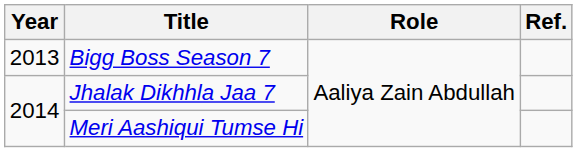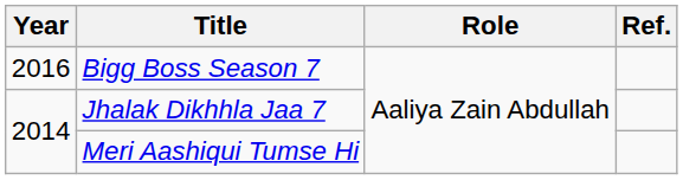 <table class="wikitable">
 <tr>
 <th>Year</th>
 <th>Title</th>
 <th>Role</th>
 <th>Ref.</th>
 </tr>
 <tr>
-<td>2013</td>
+<td>2016</td>
 <td><em><a href='#'>Bigg Boss Season 7</a></em></td>
 <td rowspan="3">Aaliya Zain Abdullah</td>
 <td></td>
 </tr>
 <tr>
 <td rowspan="2">2014</td>
 <td><em><a href='#'>Jhalak Dikhhla Jaa 7</a></em></td>
 <td></td>
 </tr>
 <tr>
 <td><em><a href='#'>Meri Aashiqui Tumse Hi</a></em></td>
 <td></td>
 </tr>
 </table>
